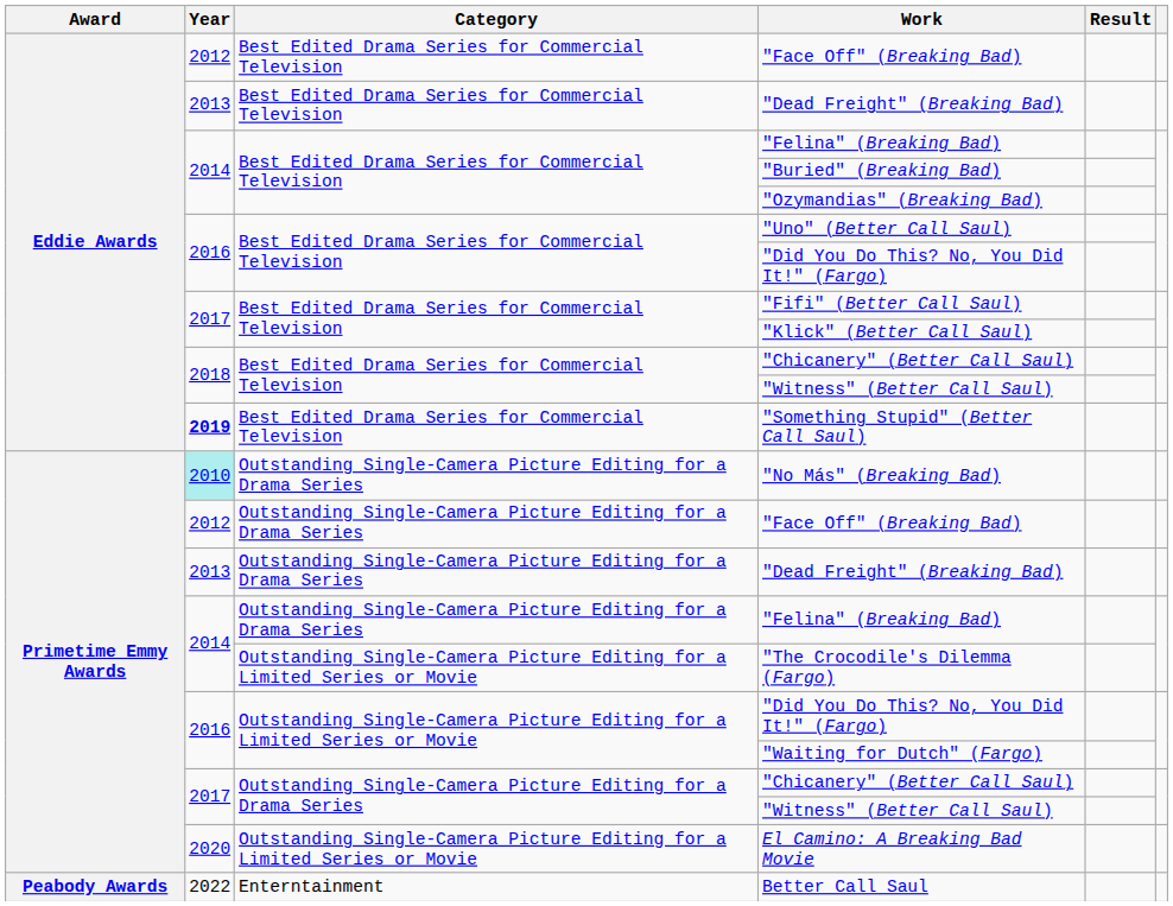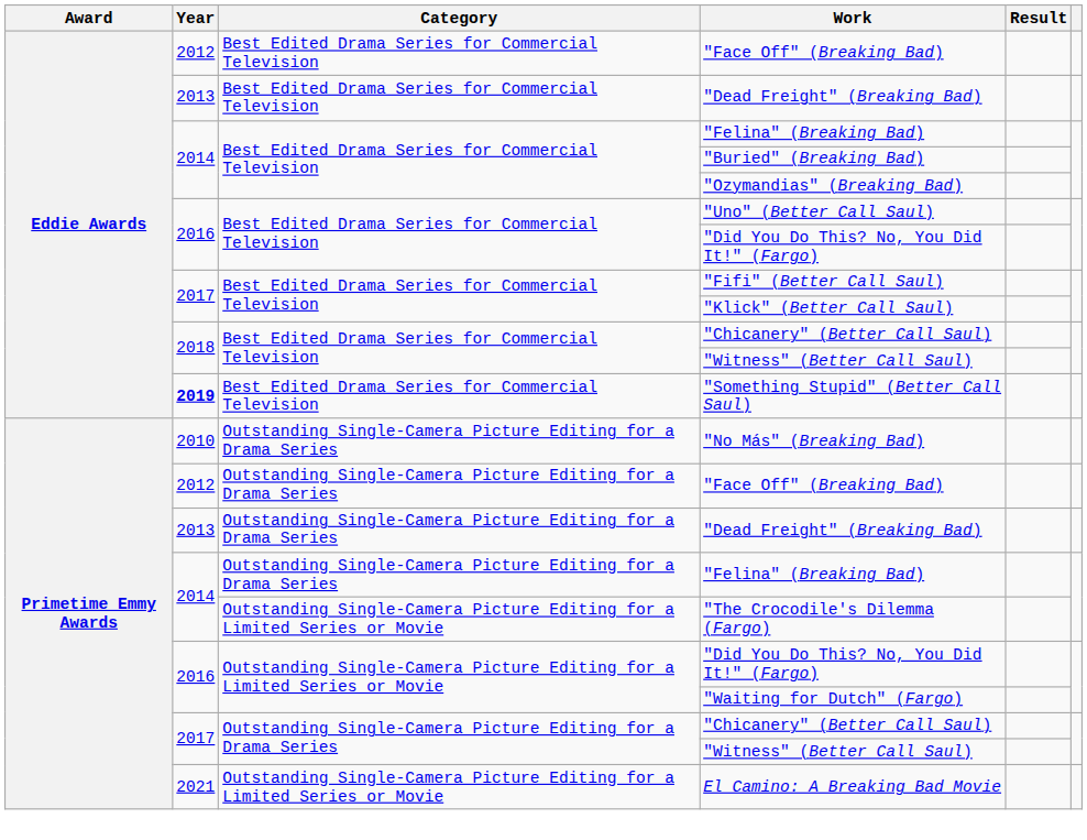 <table class="wikitable sortable plainrowheaders" style="width:99%">
 <tr>
 <th scope="col">Award</th>
 <th scope="col" style="width:3%;">Year</th>
 <th scope="col">Category</th>
 <th>Work</th>
 <th scope="col" style="width:6%;">Result</th>
 <th scope="col" class="unsortable" style="width:1%;"></th>
 </tr>
 <tr>
 <th scope="row" rowspan=12><a href='#'>Eddie Awards</a></th>
 <td><a href='#'>2012</a></td>
 <td><a href='#'>Best Edited Drama Series for Commercial Television</a></td>
 <td><a href='#'>"Face Off" (<em>Breaking Bad</em>)</a></td>
 <td></td>
 <td align="center"><br></td>
 </tr>
 <tr>
 <td><a href='#'>2013</a></td>
 <td><a href='#'>Best Edited Drama Series for Commercial Television</a></td>
 <td><a href='#'>"Dead Freight" (<em>Breaking Bad</em>)</a></td>
 <td></td>
 <td align="center"><br></td>
 </tr>
 <tr>
 <td rowspan=3><a href='#'>2014</a></td>
 <td rowspan=3><a href='#'>Best Edited Drama Series for Commercial Television</a></td>
 <td><a href='#'>"Felina" (<em>Breaking Bad</em>)</a></td>
 <td></td>
 <td align="center" rowspan=3><br></td>
 </tr>
 <tr>
 <td><a href='#'>"Buried" (<em>Breaking Bad</em>)</a></td>
 <td></td>
 </tr>
 <tr>
 <td><a href='#'>"Ozymandias" (<em>Breaking Bad</em>)</a></td>
 <td></td>
 </tr>
 <tr>
 <td rowspan=2><a href='#'>2016</a></td>
 <td rowspan=2><a href='#'>Best Edited Drama Series for Commercial Television</a></td>
 <td><a href='#'>"Uno" (<em>Better Call Saul</em>)</a></td>
 <td></td>
 <td align="center" rowspan=2></td>
 </tr>
 <tr>
 <td><a href='#'>"Did You Do This? No, You Did It!" (<em>Fargo</em>)</a></td>
 <td></td>
 </tr>
 <tr>
 <td rowspan=2><a href='#'>2017</a></td>
 <td rowspan=2><a href='#'>Best Edited Drama Series for Commercial Television</a></td>
 <td><a href='#'>"Fifi" (<em>Better Call Saul</em>)</a></td>
 <td></td>
 <td align="center" rowspan=2></td>
 </tr>
 <tr>
 <td><a href='#'>"Klick" (<em>Better Call Saul</em>)</a></td>
 <td></td>
 </tr>
 <tr>
 <td rowspan=2><a href='#'>2018</a></td>
 <td rowspan=2><a href='#'>Best Edited Drama Series for Commercial Television</a></td>
 <td><a href='#'>"Chicanery" (<em>Better Call Saul</em>)</a></td>
 <td></td>
 <td align="center" rowspan=2></td>
 </tr>
 <tr>
 <td><a href='#'>"Witness" (<em>Better Call Saul</em>)</a></td>
 <td></td>
 </tr>
 <tr>
 <td><strong><a href='#'>2019</a></strong></td>
 <td><a href='#'>Best Edited Drama Series for Commercial Television</a></td>
 <td><a href='#'>"Something Stupid" (<em>Better Call Saul</em>)</a></td>
 <td></td>
 <td align="center"></td>
 </tr>
 <tr>
 <th scope="row" rowspan=10><a href='#'>Primetime Emmy Awards</a></th>
-<td style="background: paleturquoise;"><a href='#'>2010</a></td>
+<td><a href='#'>2010</a></td>
 <td><a href='#'>Outstanding Single-Camera Picture Editing for a Drama Series</a></td>
 <td><a href='#'>"No Más" (<em>Breaking Bad</em>)</a></td>
 <td></td>
 <td align="center"></td>
 </tr>
 <tr>
 <td><a href='#'>2012</a></td>
 <td><a href='#'>Outstanding Single-Camera Picture Editing for a Drama Series</a></td>
 <td><a href='#'>"Face Off" (<em>Breaking Bad</em>)</a></td>
 <td></td>
 <td align="center"></td>
 </tr>
 <tr>
 <td><a href='#'>2013</a></td>
 <td><a href='#'>Outstanding Single-Camera Picture Editing for a Drama Series</a></td>
 <td><a href='#'>"Dead Freight" (<em>Breaking Bad</em>)</a></td>
 <td></td>
 <td align="center"></td>
 </tr>
 <tr>
 <td rowspan=2><a href='#'>2014</a></td>
 <td><a href='#'>Outstanding Single-Camera Picture Editing for a Drama Series</a></td>
 <td><a href='#'>"Felina" (<em>Breaking Bad</em>)</a></td>
 <td></td>
 <td align="center" rowspan=2><br></td>
 </tr>
 <tr>
 <td><a href='#'>Outstanding Single-Camera Picture Editing for a Limited Series or Movie</a></td>
 <td><a href='#'>"The Crocodile's Dilemma (<em>Fargo</em>)</a></td>
 <td></td>
 </tr>
 <tr>
 <td rowspan=2><a href='#'>2016</a></td>
 <td rowspan=2><a href='#'>Outstanding Single-Camera Picture Editing for a Limited Series or Movie</a></td>
 <td><a href='#'>"Did You Do This? No, You Did It!" (<em>Fargo</em>)</a></td>
 <td></td>
 <td align="center" rowspan=2></td>
 </tr>
 <tr>
 <td><a href='#'>"Waiting for Dutch" (<em>Fargo</em>)</a></td>
 <td></td>
 </tr>
 <tr>
 <td rowspan=2><a href='#'>2017</a></td>
 <td rowspan=2><a href='#'>Outstanding Single-Camera Picture Editing for a Drama Series</a></td>
 <td><a href='#'>"Chicanery" (<em>Better Call Saul</em>)</a></td>
 <td></td>
 <td align="center" rowspan=2></td>
 </tr>
 <tr>
 <td><a href='#'>"Witness" (<em>Better Call Saul</em>)</a></td>
 <td></td>
 </tr>
 <tr>
-<td><a href='#'>2020</a></td>
+<td><a href='#'>2021</a></td>
 <td><a href='#'>Outstanding Single-Camera Picture Editing for a Limited Series or Movie</a></td>
 <td><em><a href='#'>El Camino: A Breaking Bad Movie</a></em></td>
 <td></td>
 <td align="center"></td>
 </tr>
-<tr>
-<th scope="row" rowspan=1><a href='#'>Peabody Awards</a></th>
-<td>2022</td>
-<td>Enterntainment</td>
-<td><a href='#'>Better Call Saul</a></td>
-<td></td>
-<td></td>
-</tr>
 </table>
